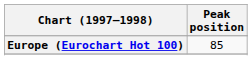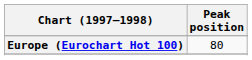 <table class="wikitable sortable plainrowheaders" style="text-align:center">
 <tr>
 <th>Chart (1997–1998)</th>
 <th>Peak<br>position</th>
 </tr>
 <tr>
 </tr>
 <tr>
 </tr>
 <tr>
 <th scope="row">Europe (<a href='#'>Eurochart Hot 100</a>)</th>
-<td>85</td>
+<td>80</td>
 </tr>
 <tr>
 </tr>
 <tr>
 </tr>
 </table>
